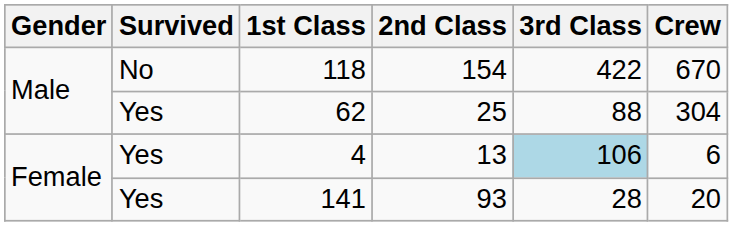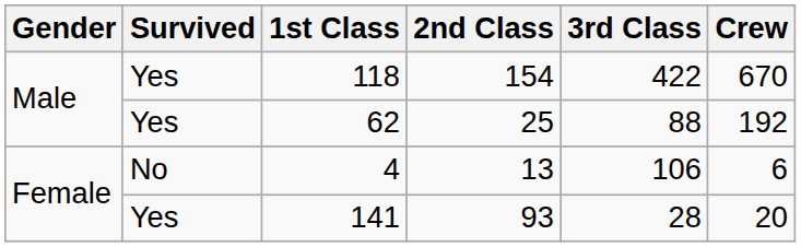 <table class="wikitable">
 <tr>
 <th>Gender</th>
 <th>Survived</th>
 <th>1st Class</th>
 <th>2nd Class</th>
 <th>3rd Class</th>
 <th>Crew</th>
 </tr>
 <tr>
 <td rowspan="2">Male</td>
-<td>No</td>
+<td>Yes</td>
 <td align="right">118</td>
 <td align="right">154</td>
 <td align="right">422</td>
 <td align="right">670</td>
 </tr>
 <tr>
 <td>Yes</td>
 <td align="right">62</td>
 <td align="right">25</td>
 <td align="right">88</td>
-<td align="right">304</td>
+<td align="right">192</td>
 </tr>
 <tr>
 <td rowspan="2">Female</td>
-<td>Yes</td>
+<td>No</td>
 <td align="right">4</td>
 <td align="right">13</td>
-<td align="right" style="background: lightblue;">106</td>
+<td align="right">106</td>
 <td align="right">6</td>
 </tr>
 <tr>
 <td>Yes</td>
 <td align="right">141</td>
 <td align="right">93</td>
 <td align="right">28</td>
 <td align="right">20</td>
 </tr>
 </table>
